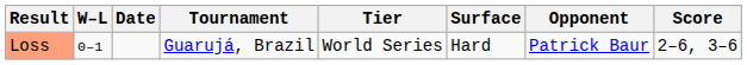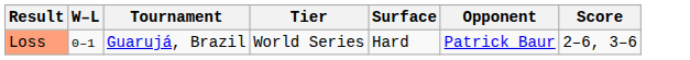 <table class="sortable wikitable">
 <tr>
 <th>Result</th>
 <th class="unsortable">W–L</th>
-<th>Date</th>
 <th>Tournament</th>
 <th>Tier</th>
 <th>Surface</th>
 <th>Opponent</th>
 <th class="unsortable">Score</th>
 </tr>
 <tr>
 <td style="background:#ffa07a;">Loss</td>
 <td><small>0–1</small></td>
-<td><a href='#'></a></td>
 <td><a href='#'>Guarujá</a>, Brazil</td>
 <td>World Series</td>
 <td>Hard</td>
 <td> <a href='#'>Patrick Baur</a></td>
 <td>2–6, 3–6</td>
 </tr>
 </table>
